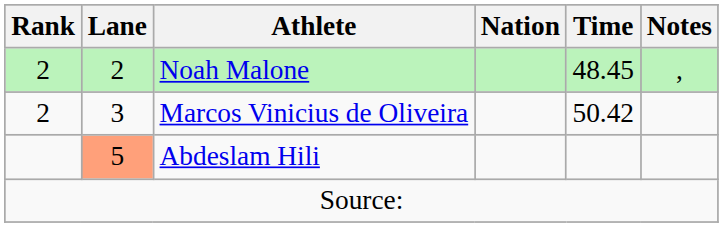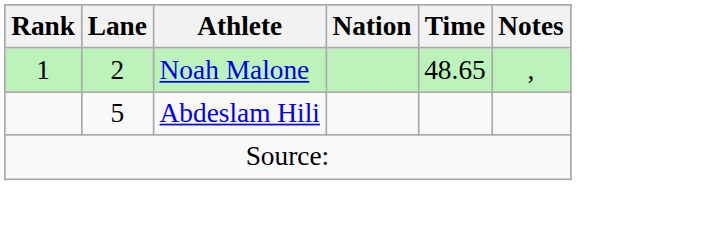 <table class="wikitable sortable" style="text-align:center;">
 <tr>
 <th scope="col">Rank</th>
 <th scope="col">Lane</th>
 <th scope="col">Athlete</th>
 <th scope="col">Nation</th>
 <th scope="col">Time</th>
 <th scope="col">Notes</th>
 </tr>
 <tr bgcolor="#bbf3bb">
-<td>2</td>
+<td>1</td>
 <td>2</td>
 <td align=left><a href='#'>Noah Malone</a></td>
 <td align=left></td>
-<td>48.45</td>
+<td>48.65</td>
 <td>, </td>
 </tr>
 <tr>
-<td>2</td>
-<td>3</td>
-<td align=left><a href='#'>Marcos Vinicius de Oliveira</a></td>
-<td align=left></td>
-<td>50.42</td>
 <td></td>
-</tr>
-<tr>
-<td></td>
-<td style="background: lightsalmon;">5</td>
+<td>5</td>
 <td align=left><a href='#'>Abdeslam Hili</a></td>
 <td align=left></td>
 <td></td>
 <td></td>
 </tr>
 <tr class="sortbottom">
 <td colspan=6>Source:</td>
 </tr>
 </table>
